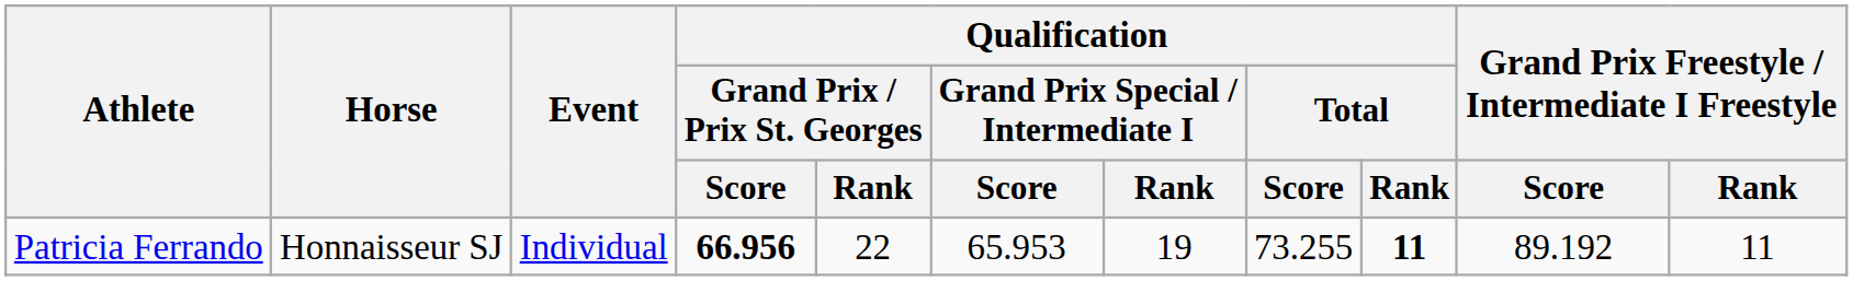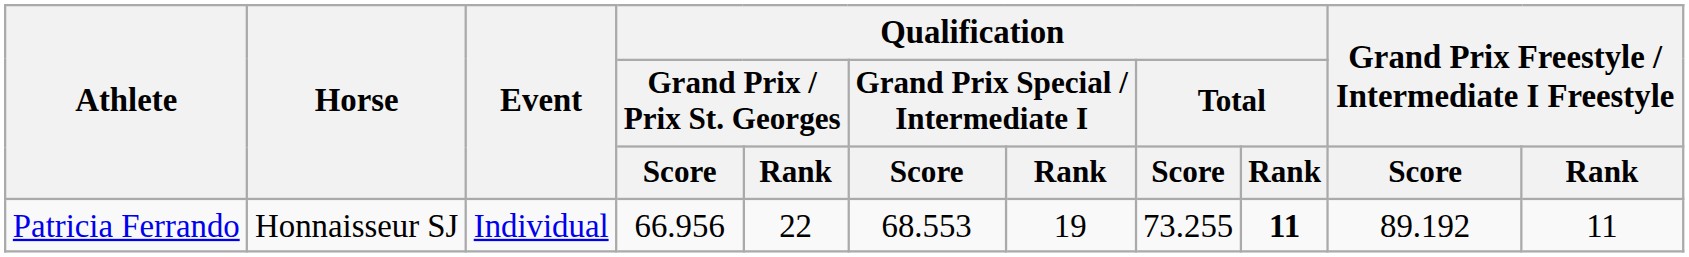 <table class=wikitable style=font-size:90%;text-align:center>
 <tr>
 <th rowspan=3>Athlete</th>
 <th rowspan=3>Horse</th>
 <th rowspan=3>Event</th>
 <th colspan=6>Qualification</th>
 <th colspan=2 rowspan=2>Grand Prix Freestyle /<br>Intermediate I Freestyle</th>
 </tr>
 <tr style=font-size:95%>
 <th colspan=2>Grand Prix /<br>Prix St. Georges</th>
 <th colspan=2>Grand Prix Special /<br>Intermediate I</th>
 <th colspan=2>Total</th>
 </tr>
 <tr style=font-size:95%>
 <th>Score</th>
 <th>Rank</th>
 <th>Score</th>
 <th>Rank</th>
 <th>Score</th>
 <th>Rank</th>
 <th>Score</th>
 <th>Rank</th>
 </tr>
 <tr>
 <td align=left><a href='#'>Patricia Ferrando</a></td>
 <td align=left>Honnaisseur SJ</td>
 <td align=left><a href='#'>Individual</a></td>
-<td><strong>66.956</strong></td>
+<td>66.956</td>
 <td>22</td>
-<td>65.953</td>
+<td>68.553</td>
 <td>19</td>
 <td>73.255</td>
 <td><strong>11</strong></td>
 <td>89.192</td>
 <td>11</td>
 </tr>
 </table>
